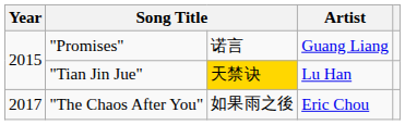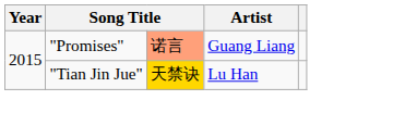 <table class="wikitable">
 <tr>
 <th>Year</th>
 <th colspan=2>Song Title</th>
 <th>Artist</th>
 <th class="unsortable"></th>
 </tr>
 <tr>
 <td rowspan=2>2015</td>
 <td>"Promises"</td>
-<td>诺言</td>
+<td style="background: lightsalmon;">诺言</td>
 <td><a href='#'>Guang Liang</a></td>
 <td></td>
 </tr>
 <tr>
 <td>"Tian Jin Jue"</td>
 <td style="background: gold;">天禁诀</td>
 <td><a href='#'>Lu Han</a></td>
 <td></td>
 </tr>
-<tr>
-<td>2017</td>
-<td>"The Chaos After You"</td>
-<td>如果雨之後</td>
-<td><a href='#'>Eric Chou</a></td>
-<td></td>
-</tr>
 </table>
